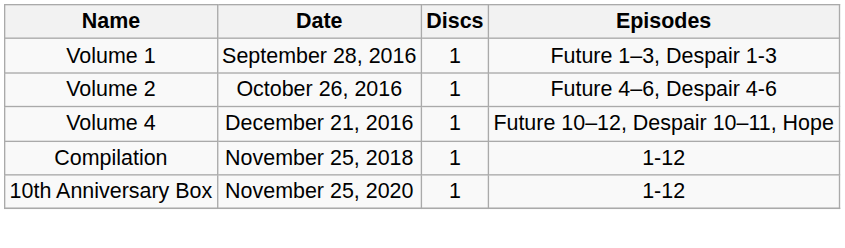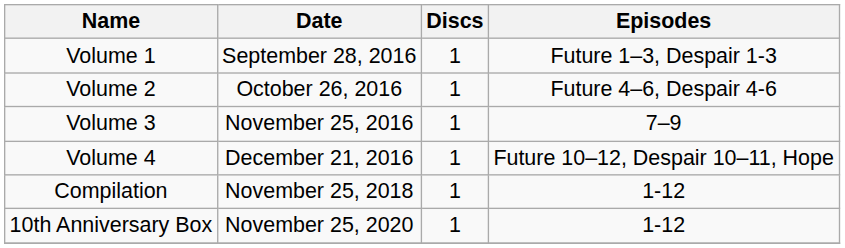 <table class="wikitable" style="text-align:center;">
 <tr>
 <th>Name</th>
 <th>Date</th>
 <th>Discs</th>
 <th>Episodes</th>
 </tr>
 <tr>
 <td>Volume 1</td>
 <td>September 28, 2016</td>
 <td>1</td>
 <td>Future 1–3, Despair 1-3</td>
 </tr>
 <tr>
 <td>Volume 2</td>
 <td>October 26, 2016</td>
 <td>1</td>
 <td>Future 4–6, Despair 4-6</td>
+</tr>
+<tr>
+<td>Volume 3</td>
+<td>November 25, 2016</td>
+<td>1</td>
+<td>7–9</td>
 </tr>
 <tr>
 <td>Volume 4</td>
 <td>December 21, 2016</td>
 <td>1</td>
 <td>Future 10–12, Despair 10–11, Hope</td>
 </tr>
 <tr>
 <td>Compilation</td>
 <td>November 25, 2018</td>
 <td>1</td>
 <td>1-12</td>
 </tr>
 <tr>
 <td>10th Anniversary Box</td>
 <td>November 25, 2020</td>
 <td>1</td>
 <td>1-12</td>
 </tr>
 <tr>
 </tr>
 </table>
